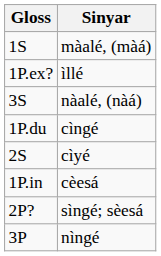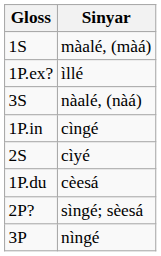 <table class="wikitable sortable">
 <tr>
 <th>Gloss</th>
 <th>Sinyar</th>
 </tr>
 <tr>
 <td>1S</td>
 <td>màalé, (màá)</td>
 </tr>
 <tr>
 <td>1P.ex?</td>
 <td>ìllé</td>
 </tr>
 <tr>
 <td>3S</td>
 <td>nàalé, (nàá)</td>
 </tr>
 <tr>
-<td>1P.du</td>
+<td>1P.in</td>
 <td>cìngé</td>
 </tr>
 <tr>
 <td>2S</td>
 <td>cìyé</td>
 </tr>
 <tr>
-<td>1P.in</td>
+<td>1P.du</td>
 <td>cèesá</td>
 </tr>
 <tr>
 <td>2P?</td>
 <td>sìngé; sèesá</td>
 </tr>
 <tr>
 <td>3P</td>
 <td>nìngé</td>
 </tr>
 </table>
